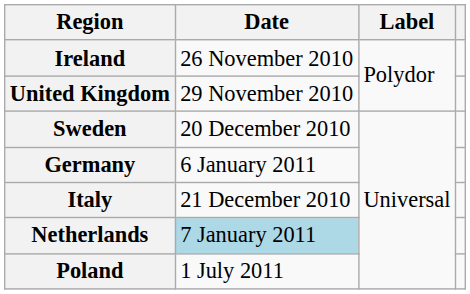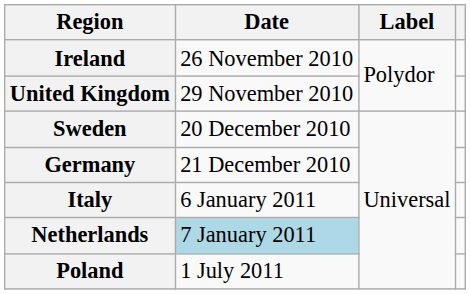 <table class="wikitable plainrowheaders">
 <tr>
 <th scope="col">Region</th>
 <th scope="col">Date</th>
 <th scope="col">Label</th>
 <th scope="col"></th>
 </tr>
 <tr>
 <th scope="row">Ireland</th>
 <td>26 November 2010</td>
 <td rowspan="2">Polydor</td>
 <td align="center"></td>
 </tr>
 <tr>
 <th scope="row">United Kingdom</th>
 <td>29 November 2010</td>
 <td align="center"></td>
 </tr>
 <tr>
 <th scope="row">Sweden</th>
 <td>20 December 2010</td>
 <td rowspan="5">Universal</td>
 <td align="center"></td>
 </tr>
 <tr>
 <th scope="row">Germany</th>
-<td>6 January 2011</td>
+<td>21 December 2010</td>
 <td align="center"></td>
 </tr>
 <tr>
 <th scope="row">Italy</th>
-<td>21 December 2010</td>
+<td>6 January 2011</td>
 <td align="center"></td>
 </tr>
 <tr>
 <th scope="row">Netherlands</th>
 <td style="background: lightblue;">7 January 2011</td>
 <td align="center"></td>
 </tr>
 <tr>
 <th scope="row">Poland</th>
 <td>1 July 2011</td>
 <td align="center"></td>
 </tr>
 </table>
